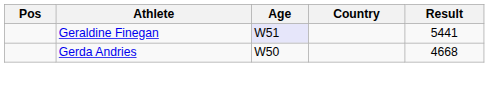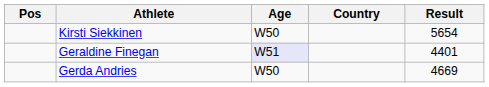 <table class="wikitable"  style="text-align:center; width:50%;">
 <tr>
 <th>Pos</th>
 <th>Athlete</th>
 <th>Age</th>
 <th>Country</th>
 <th>Result</th>
 </tr>
 <tr>
 <td align=center></td>
+<td align=left><a href='#'>Kirsti Siekkinen</a></td>
+<td align=left>W50</td>
+<td align=left></td>
+<td>5654</td>
+</tr>
+<tr>
+<td align=center></td>
 <td align=left><a href='#'>Geraldine Finegan</a></td>
 <td align=left style="background: lavender;">W51</td>
 <td align=left></td>
-<td>5441</td>
+<td>4401</td>
 </tr>
 <tr>
 <td align=center></td>
 <td align=left><a href='#'>Gerda Andries</a></td>
 <td align=left>W50</td>
 <td align=left></td>
-<td>4668</td>
+<td>4669</td>
 </tr>
 </table>
